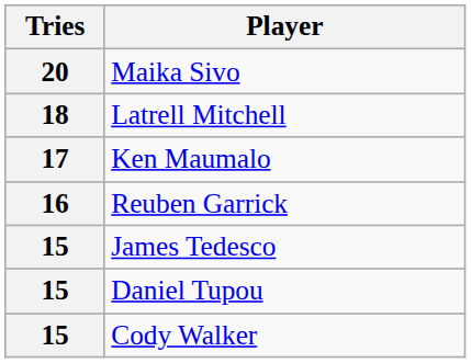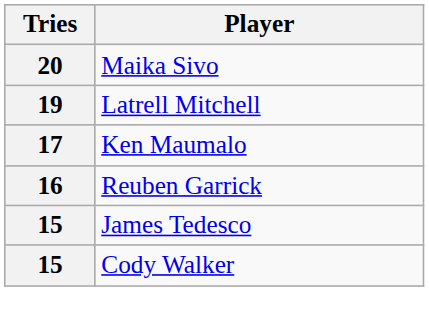 <table class="wikitable" style="text-align:left;">
 <tr>
 <th width=50>Tries</th>
 <th width=200>Player</th>
 </tr>
 <tr>
 <th>20</th>
 <td> <a href='#'>Maika Sivo</a></td>
 </tr>
 <tr>
-<th>18</th>
+<th>19</th>
 <td> <a href='#'>Latrell Mitchell</a></td>
 </tr>
 <tr>
 <th>17</th>
 <td> <a href='#'>Ken Maumalo</a></td>
 </tr>
 <tr>
 <th>16</th>
 <td> <a href='#'>Reuben Garrick</a></td>
 </tr>
 <tr>
 <th>15</th>
 <td> <a href='#'>James Tedesco</a></td>
 </tr>
 <tr>
 <th>15</th>
-<td> <a href='#'>Daniel Tupou</a></td>
-</tr>
-<tr>
-<th>15</th>
 <td> <a href='#'>Cody Walker</a></td>
 </tr>
 </table>
